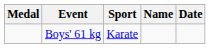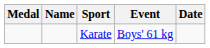 <table class="wikitable sortable" style="font-size: 95%;">
 <tr>
 <th>Medal</th>
+<th>Name</th>
+<th>Sport</th>
 <th>Event</th>
-<th>Sport</th>
-<th>Name</th>
 <th>Date</th>
 </tr>
 <tr>
 <td></td>
+<td></td>
+<td><a href='#'>Karate</a></td>
 <td><a href='#'>Boys' 61 kg</a></td>
-<td><a href='#'>Karate</a></td>
-<td></td>
 <td></td>
 </tr>
 </table>
